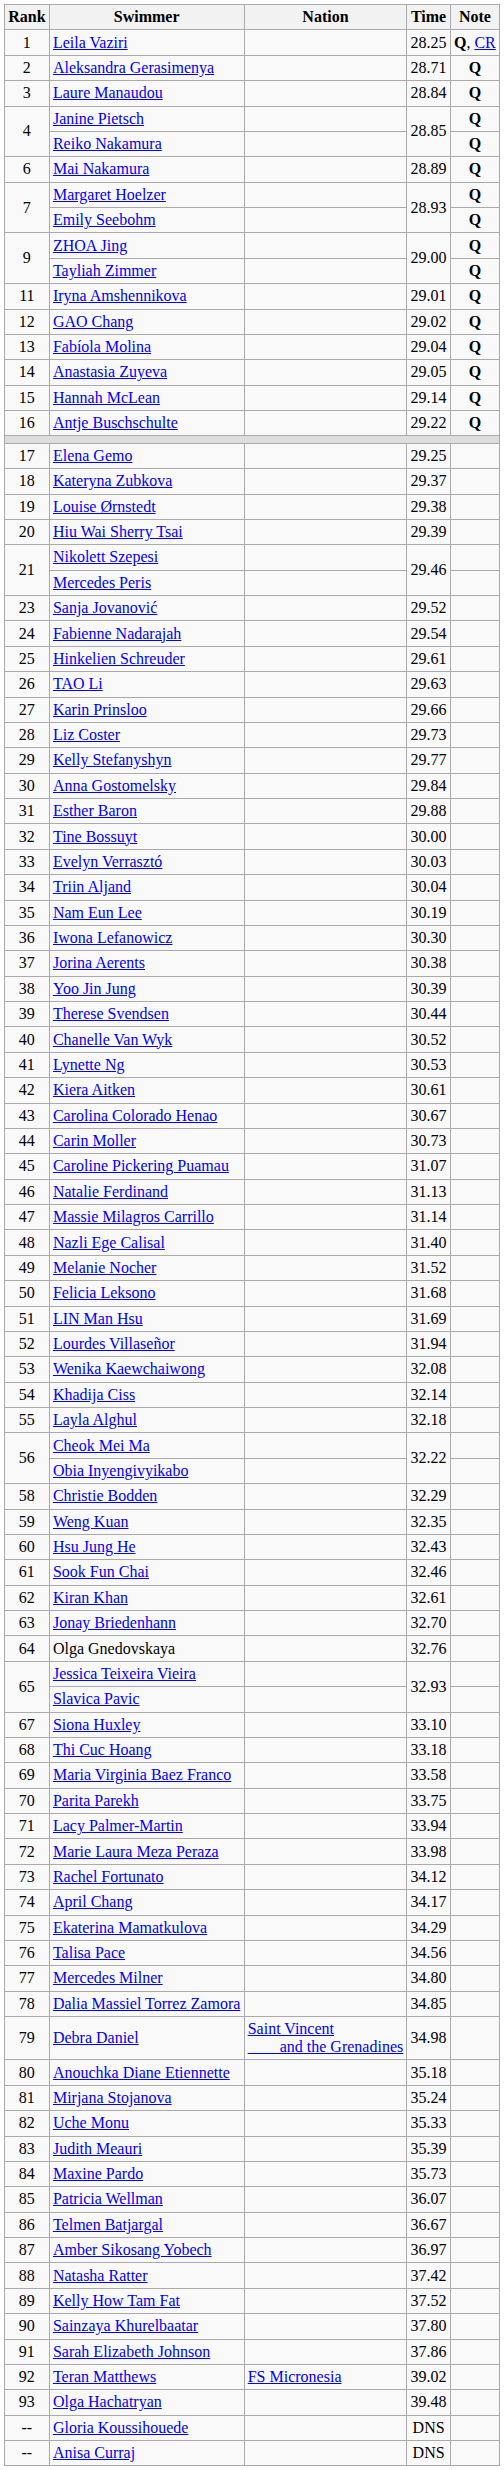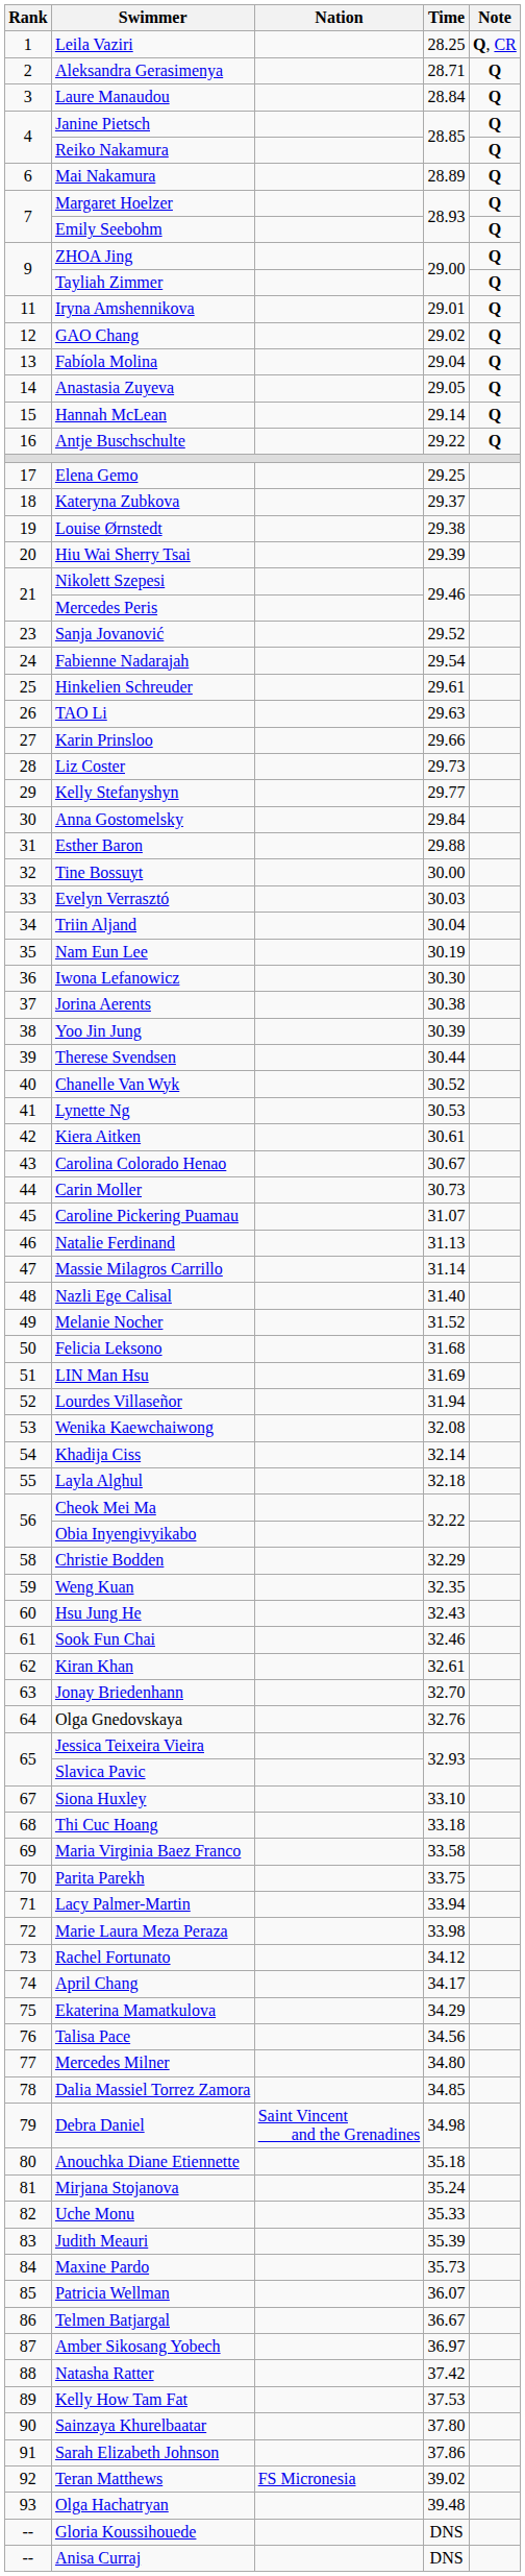 <table class="wikitable" style="text-align:center">
 <tr>
 <th>Rank</th>
 <th>Swimmer</th>
 <th>Nation</th>
 <th>Time</th>
 <th>Note</th>
 </tr>
 <tr>
 <td>1</td>
 <td align=left><a href='#'>Leila Vaziri</a></td>
 <td align=left></td>
 <td>28.25</td>
 <td><strong>Q</strong>, <a href='#'>CR</a></td>
 </tr>
 <tr>
 <td>2</td>
 <td align=left><a href='#'>Aleksandra Gerasimenya</a></td>
 <td align=left></td>
 <td>28.71</td>
 <td><strong>Q</strong></td>
 </tr>
 <tr>
 <td>3</td>
 <td align=left><a href='#'>Laure Manaudou</a></td>
 <td align=left></td>
 <td>28.84</td>
 <td><strong>Q</strong></td>
 </tr>
 <tr>
 <td rowspan=2>4</td>
 <td align=left><a href='#'>Janine Pietsch</a></td>
 <td align=left></td>
 <td rowspan=2>28.85</td>
 <td><strong>Q</strong></td>
 </tr>
 <tr>
 <td align=left><a href='#'>Reiko Nakamura</a></td>
 <td align=left></td>
 <td><strong>Q</strong></td>
 </tr>
 <tr>
 <td>6</td>
 <td align=left><a href='#'>Mai Nakamura</a></td>
 <td align=left></td>
 <td>28.89</td>
 <td><strong>Q</strong></td>
 </tr>
 <tr>
 <td rowspan=2>7</td>
 <td align=left><a href='#'>Margaret Hoelzer</a></td>
 <td align=left></td>
 <td rowspan=2>28.93</td>
 <td><strong>Q</strong></td>
 </tr>
 <tr>
 <td align=left><a href='#'>Emily Seebohm</a></td>
 <td align=left></td>
 <td><strong>Q</strong></td>
 </tr>
 <tr>
 <td rowspan=2>9</td>
 <td align=left><a href='#'>ZHOA Jing</a></td>
 <td align=left></td>
 <td rowspan=2>29.00</td>
 <td><strong>Q</strong></td>
 </tr>
 <tr>
 <td align=left><a href='#'>Tayliah Zimmer</a></td>
 <td align=left></td>
 <td><strong>Q</strong></td>
 </tr>
 <tr>
 <td>11</td>
 <td align=left><a href='#'>Iryna Amshennikova</a></td>
 <td align=left></td>
 <td>29.01</td>
 <td><strong>Q</strong></td>
 </tr>
 <tr>
 <td>12</td>
 <td align=left><a href='#'>GAO Chang</a></td>
 <td align=left></td>
 <td>29.02</td>
 <td><strong>Q</strong></td>
 </tr>
 <tr>
 <td>13</td>
 <td align=left><a href='#'>Fabíola Molina</a></td>
 <td align=left></td>
 <td>29.04</td>
 <td><strong>Q</strong></td>
 </tr>
 <tr>
 <td>14</td>
 <td align=left><a href='#'>Anastasia Zuyeva</a></td>
 <td align=left></td>
 <td>29.05</td>
 <td><strong>Q</strong></td>
 </tr>
 <tr>
 <td>15</td>
 <td align=left><a href='#'>Hannah McLean</a></td>
 <td align=left></td>
 <td>29.14</td>
 <td><strong>Q</strong></td>
 </tr>
 <tr>
 <td>16</td>
 <td align=left><a href='#'>Antje Buschschulte</a></td>
 <td align=left></td>
 <td>29.22</td>
 <td><strong>Q</strong></td>
 </tr>
 <tr bgcolor=#DDDDDD>
 <td colspan=5></td>
 </tr>
 <tr>
 <td>17</td>
 <td align=left><a href='#'>Elena Gemo</a></td>
 <td align=left></td>
 <td>29.25</td>
 <td></td>
 </tr>
 <tr>
 <td>18</td>
 <td align=left><a href='#'>Kateryna Zubkova</a></td>
 <td align=left></td>
 <td>29.37</td>
 <td></td>
 </tr>
 <tr>
 <td>19</td>
 <td align=left><a href='#'>Louise Ørnstedt</a></td>
 <td align=left></td>
 <td>29.38</td>
 <td></td>
 </tr>
 <tr>
 <td>20</td>
 <td align=left><a href='#'>Hiu Wai Sherry Tsai</a></td>
 <td align=left></td>
 <td>29.39</td>
 <td></td>
 </tr>
 <tr>
 <td rowspan=2>21</td>
 <td align=left><a href='#'>Nikolett Szepesi</a></td>
 <td align=left></td>
 <td rowspan=2>29.46</td>
 <td></td>
 </tr>
 <tr>
 <td align=left><a href='#'>Mercedes Peris</a></td>
 <td align=left></td>
 <td></td>
 </tr>
 <tr>
 <td>23</td>
 <td align=left><a href='#'>Sanja Jovanović</a></td>
 <td align=left></td>
 <td>29.52</td>
 <td></td>
 </tr>
 <tr>
 <td>24</td>
 <td align=left><a href='#'>Fabienne Nadarajah</a></td>
 <td align=left></td>
 <td>29.54</td>
 <td></td>
 </tr>
 <tr>
 <td>25</td>
 <td align=left><a href='#'>Hinkelien Schreuder</a></td>
 <td align=left></td>
 <td>29.61</td>
 <td></td>
 </tr>
 <tr>
 <td>26</td>
 <td align=left><a href='#'>TAO Li</a></td>
 <td align=left></td>
 <td>29.63</td>
 <td></td>
 </tr>
 <tr>
 <td>27</td>
 <td align=left><a href='#'>Karin Prinsloo</a></td>
 <td align=left></td>
 <td>29.66</td>
 <td></td>
 </tr>
 <tr>
 <td>28</td>
 <td align=left><a href='#'>Liz Coster</a></td>
 <td align=left></td>
 <td>29.73</td>
 <td></td>
 </tr>
 <tr>
 <td>29</td>
 <td align=left><a href='#'>Kelly Stefanyshyn</a></td>
 <td align=left></td>
 <td>29.77</td>
 <td></td>
 </tr>
 <tr>
 <td>30</td>
 <td align=left><a href='#'>Anna Gostomelsky</a></td>
 <td align=left></td>
 <td>29.84</td>
 <td></td>
 </tr>
 <tr>
 <td>31</td>
 <td align=left><a href='#'>Esther Baron</a></td>
 <td align=left></td>
 <td>29.88</td>
 <td></td>
 </tr>
 <tr>
 <td>32</td>
 <td align=left><a href='#'>Tine Bossuyt</a></td>
 <td align=left></td>
 <td>30.00</td>
 <td></td>
 </tr>
 <tr>
 <td>33</td>
 <td align=left><a href='#'>Evelyn Verrasztó</a></td>
 <td align=left></td>
 <td>30.03</td>
 <td></td>
 </tr>
 <tr>
 <td>34</td>
 <td align=left><a href='#'>Triin Aljand</a></td>
 <td align=left></td>
 <td>30.04</td>
 <td></td>
 </tr>
 <tr>
 <td>35</td>
 <td align=left><a href='#'>Nam Eun Lee</a></td>
 <td align=left></td>
 <td>30.19</td>
 <td></td>
 </tr>
 <tr>
 <td>36</td>
 <td align=left><a href='#'>Iwona Lefanowicz</a></td>
 <td align=left></td>
 <td>30.30</td>
 <td></td>
 </tr>
 <tr>
 <td>37</td>
 <td align=left><a href='#'>Jorina Aerents</a></td>
 <td align=left></td>
 <td>30.38</td>
 <td></td>
 </tr>
 <tr>
 <td>38</td>
 <td align=left><a href='#'>Yoo Jin Jung</a></td>
 <td align=left></td>
 <td>30.39</td>
 <td></td>
 </tr>
 <tr>
 <td>39</td>
 <td align=left><a href='#'>Therese Svendsen</a></td>
 <td align=left></td>
 <td>30.44</td>
 <td></td>
 </tr>
 <tr>
 <td>40</td>
 <td align=left><a href='#'>Chanelle Van Wyk</a></td>
 <td align=left></td>
 <td>30.52</td>
 <td></td>
 </tr>
 <tr>
 <td>41</td>
 <td align=left><a href='#'>Lynette Ng</a></td>
 <td align=left></td>
 <td>30.53</td>
 <td></td>
 </tr>
 <tr>
 <td>42</td>
 <td align=left><a href='#'>Kiera Aitken</a></td>
 <td align=left></td>
 <td>30.61</td>
 <td></td>
 </tr>
 <tr>
 <td>43</td>
 <td align=left><a href='#'>Carolina Colorado Henao</a></td>
 <td align=left></td>
 <td>30.67</td>
 <td></td>
 </tr>
 <tr>
 <td>44</td>
 <td align=left><a href='#'>Carin Moller</a></td>
 <td align=left></td>
 <td>30.73</td>
 <td></td>
 </tr>
 <tr>
 <td>45</td>
 <td align=left><a href='#'>Caroline Pickering Puamau</a></td>
 <td align=left></td>
 <td>31.07</td>
 <td></td>
 </tr>
 <tr>
 <td>46</td>
 <td align=left><a href='#'>Natalie Ferdinand</a></td>
 <td align=left></td>
 <td>31.13</td>
 <td></td>
 </tr>
 <tr>
 <td>47</td>
 <td align=left><a href='#'>Massie Milagros Carrillo</a></td>
 <td align=left></td>
 <td>31.14</td>
 <td></td>
 </tr>
 <tr>
 <td>48</td>
 <td align=left><a href='#'>Nazli Ege Calisal</a></td>
 <td align=left></td>
 <td>31.40</td>
 <td></td>
 </tr>
 <tr>
 <td>49</td>
 <td align=left><a href='#'>Melanie Nocher</a></td>
 <td align=left></td>
 <td>31.52</td>
 <td></td>
 </tr>
 <tr>
 <td>50</td>
 <td align=left><a href='#'>Felicia Leksono</a></td>
 <td align=left></td>
 <td>31.68</td>
 <td></td>
 </tr>
 <tr>
 <td>51</td>
 <td align=left><a href='#'>LIN Man Hsu</a></td>
 <td align=left></td>
 <td>31.69</td>
 <td></td>
 </tr>
 <tr>
 <td>52</td>
 <td align=left><a href='#'>Lourdes Villaseñor</a></td>
 <td align=left></td>
 <td>31.94</td>
 <td></td>
 </tr>
 <tr>
 <td>53</td>
 <td align=left><a href='#'>Wenika Kaewchaiwong</a></td>
 <td align=left></td>
 <td>32.08</td>
 <td></td>
 </tr>
 <tr>
 <td>54</td>
 <td align=left><a href='#'>Khadija Ciss</a></td>
 <td align=left></td>
 <td>32.14</td>
 <td></td>
 </tr>
 <tr>
 <td>55</td>
 <td align=left><a href='#'>Layla Alghul</a></td>
 <td align=left></td>
 <td>32.18</td>
 <td></td>
 </tr>
 <tr>
 <td rowspan=2>56</td>
 <td align=left><a href='#'>Cheok Mei Ma</a></td>
 <td align=left></td>
 <td rowspan=2>32.22</td>
 <td></td>
 </tr>
 <tr>
 <td align=left><a href='#'>Obia Inyengivyikabo</a></td>
 <td align=left></td>
 <td></td>
 </tr>
 <tr>
 <td>58</td>
 <td align=left><a href='#'>Christie Bodden</a></td>
 <td align=left></td>
 <td>32.29</td>
 <td></td>
 </tr>
 <tr>
 <td>59</td>
 <td align=left><a href='#'>Weng Kuan</a></td>
 <td align=left></td>
 <td>32.35</td>
 <td></td>
 </tr>
 <tr>
 <td>60</td>
 <td align=left><a href='#'>Hsu Jung He</a></td>
 <td align=left></td>
 <td>32.43</td>
 <td></td>
 </tr>
 <tr>
 <td>61</td>
 <td align=left><a href='#'>Sook Fun Chai</a></td>
 <td align=left></td>
 <td>32.46</td>
 <td></td>
 </tr>
 <tr>
 <td>62</td>
 <td align=left><a href='#'>Kiran Khan</a></td>
 <td align=left></td>
 <td>32.61</td>
 <td></td>
 </tr>
 <tr>
 <td>63</td>
 <td align=left><a href='#'>Jonay Briedenhann</a></td>
 <td align=left></td>
 <td>32.70</td>
 <td></td>
 </tr>
 <tr>
 <td>64</td>
 <td align=left>Olga Gnedovskaya</td>
 <td align=left></td>
 <td>32.76</td>
 <td></td>
 </tr>
 <tr>
 <td rowspan=2>65</td>
 <td align=left><a href='#'>Jessica Teixeira Vieira</a></td>
 <td align=left></td>
 <td rowspan=2>32.93</td>
 <td></td>
 </tr>
 <tr>
 <td align=left><a href='#'>Slavica Pavic</a></td>
 <td align=left></td>
 <td></td>
 </tr>
 <tr>
 <td>67</td>
 <td align=left><a href='#'>Siona Huxley</a></td>
 <td align=left></td>
 <td>33.10</td>
 <td></td>
 </tr>
 <tr>
 <td>68</td>
 <td align=left><a href='#'>Thi Cuc Hoang</a></td>
 <td align=left></td>
 <td>33.18</td>
 <td></td>
 </tr>
 <tr>
 <td>69</td>
 <td align=left><a href='#'>Maria Virginia Baez Franco</a></td>
 <td align=left></td>
 <td>33.58</td>
 <td></td>
 </tr>
 <tr>
 <td>70</td>
 <td align=left><a href='#'>Parita Parekh</a></td>
 <td align=left></td>
 <td>33.75</td>
 <td></td>
 </tr>
 <tr>
 <td>71</td>
 <td align=left><a href='#'>Lacy Palmer-Martin</a></td>
 <td align=left></td>
 <td>33.94</td>
 <td></td>
 </tr>
 <tr>
 <td>72</td>
 <td align=left><a href='#'>Marie Laura Meza Peraza</a></td>
 <td align=left></td>
 <td>33.98</td>
 <td></td>
 </tr>
 <tr>
 <td>73</td>
 <td align=left><a href='#'>Rachel Fortunato</a></td>
 <td align=left></td>
 <td>34.12</td>
 <td></td>
 </tr>
 <tr>
 <td>74</td>
 <td align=left><a href='#'>April Chang</a></td>
 <td align=left></td>
 <td>34.17</td>
 <td></td>
 </tr>
 <tr>
 <td>75</td>
 <td align=left><a href='#'>Ekaterina Mamatkulova</a></td>
 <td align=left></td>
 <td>34.29</td>
 <td></td>
 </tr>
 <tr>
 <td>76</td>
 <td align=left><a href='#'>Talisa Pace</a></td>
 <td align=left></td>
 <td>34.56</td>
 <td></td>
 </tr>
 <tr>
 <td>77</td>
 <td align=left><a href='#'>Mercedes Milner</a></td>
 <td align=left></td>
 <td>34.80</td>
 <td></td>
 </tr>
 <tr>
 <td>78</td>
 <td align=left><a href='#'>Dalia Massiel Torrez Zamora</a></td>
 <td align=left></td>
 <td>34.85</td>
 <td></td>
 </tr>
 <tr>
 <td>79</td>
 <td align=left><a href='#'>Debra Daniel</a></td>
 <td align=left> <a href='#'>Saint Vincent<br>         and the Grenadines</a></td>
 <td>34.98</td>
 <td></td>
 </tr>
 <tr>
 <td>80</td>
 <td align=left><a href='#'>Anouchka Diane Etiennette</a></td>
 <td align=left></td>
 <td>35.18</td>
 <td></td>
 </tr>
 <tr>
 <td>81</td>
 <td align=left><a href='#'>Mirjana Stojanova</a></td>
 <td align=left></td>
 <td>35.24</td>
 <td></td>
 </tr>
 <tr>
 <td>82</td>
 <td align=left><a href='#'>Uche Monu</a></td>
 <td align=left></td>
 <td>35.33</td>
 <td></td>
 </tr>
 <tr>
 <td>83</td>
 <td align=left><a href='#'>Judith Meauri</a></td>
 <td align=left></td>
 <td>35.39</td>
 <td></td>
 </tr>
 <tr>
 <td>84</td>
 <td align=left><a href='#'>Maxine Pardo</a></td>
 <td align=left></td>
 <td>35.73</td>
 <td></td>
 </tr>
 <tr>
 <td>85</td>
 <td align=left><a href='#'>Patricia Wellman</a></td>
 <td align=left></td>
 <td>36.07</td>
 <td></td>
 </tr>
 <tr>
 <td>86</td>
 <td align=left><a href='#'>Telmen Batjargal</a></td>
 <td align=left></td>
 <td>36.67</td>
 <td></td>
 </tr>
 <tr>
 <td>87</td>
 <td align=left><a href='#'>Amber Sikosang Yobech</a></td>
 <td align=left></td>
 <td>36.97</td>
 <td></td>
 </tr>
 <tr>
 <td>88</td>
 <td align=left><a href='#'>Natasha Ratter</a></td>
 <td align=left></td>
 <td>37.42</td>
 <td></td>
 </tr>
 <tr>
 <td>89</td>
 <td align=left><a href='#'>Kelly How Tam Fat</a></td>
 <td align=left></td>
-<td>37.52</td>
+<td>37.53</td>
 <td></td>
 </tr>
 <tr>
 <td>90</td>
 <td align=left><a href='#'>Sainzaya Khurelbaatar</a></td>
 <td align=left></td>
 <td>37.80</td>
 <td></td>
 </tr>
 <tr>
 <td>91</td>
 <td align=left><a href='#'>Sarah Elizabeth Johnson</a></td>
 <td align=left></td>
 <td>37.86</td>
 <td></td>
 </tr>
 <tr>
 <td>92</td>
 <td align=left><a href='#'>Teran Matthews</a></td>
 <td align=left> <a href='#'>FS Micronesia</a></td>
 <td>39.02</td>
 <td></td>
 </tr>
 <tr>
 <td>93</td>
 <td align=left><a href='#'>Olga Hachatryan</a></td>
 <td align=left></td>
 <td>39.48</td>
 <td></td>
 </tr>
 <tr>
 <td>--</td>
 <td align=left><a href='#'>Gloria Koussihouede</a></td>
 <td align=left></td>
 <td>DNS</td>
 <td></td>
 </tr>
 <tr>
 <td>--</td>
 <td align=left><a href='#'>Anisa Curraj</a></td>
 <td align=left></td>
 <td>DNS</td>
 <td></td>
 </tr>
 <tr>
 </tr>
 </table>
